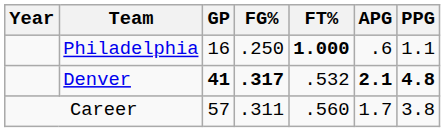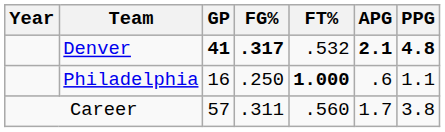 <table class="wikitable sortable" style="font-size:95%; text-align:right;">
 <tr>
 <th>Year</th>
 <th>Team</th>
 <th>GP</th>
 <th>FG%</th>
 <th>FT%</th>
 <th>APG</th>
 <th>PPG</th>
 </tr>
 <tr>
 <td style="text-align:left;"></td>
+<td style="text-align:left;"><a href='#'>Denver</a></td>
+<td><strong>41</strong></td>
+<td><strong>.317</strong></td>
+<td>.532</td>
+<td><strong>2.1</strong></td>
+<td><strong>4.8</strong></td>
+</tr>
+<tr>
+<td style="text-align:left;"></td>
 <td style="text-align:left;"><a href='#'>Philadelphia</a></td>
 <td>16</td>
 <td>.250</td>
 <td><strong>1.000</strong></td>
 <td>.6</td>
 <td>1.1</td>
-</tr>
-<tr>
-<td style="text-align:left;"></td>
-<td style="text-align:left;"><a href='#'>Denver</a></td>
-<td><strong>41</strong></td>
-<td><strong>.317</strong></td>
-<td>.532</td>
-<td><strong>2.1</strong></td>
-<td><strong>4.8</strong></td>
 </tr>
 <tr class="sortbottom">
 <td style="text-align:center;" colspan="2">Career</td>
 <td>57</td>
 <td>.311</td>
 <td>.560</td>
 <td>1.7</td>
 <td>3.8</td>
 </tr>
 </table>
